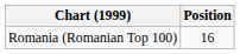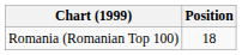 <table class="wikitable">
 <tr>
 <th>Chart (1999)</th>
 <th>Position</th>
 </tr>
 <tr>
 <td>Romania (Romanian Top 100)</td>
-<td align="center">16</td>
+<td align="center">18</td>
 </tr>
 </table>
